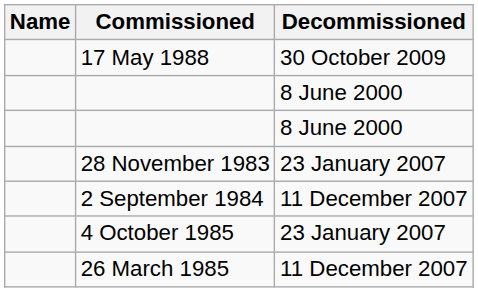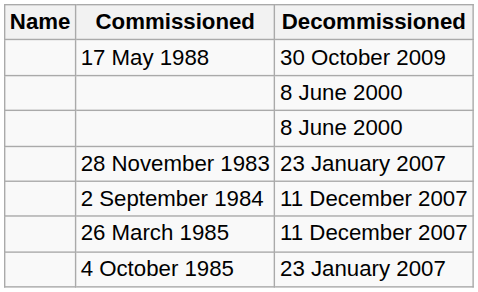 <table class="wikitable">
 <tr>
 <th>Name</th>
 <th>Commissioned</th>
 <th>Decommissioned</th>
 </tr>
 <tr>
 <td></td>
 <td>17 May 1988</td>
 <td>30 October 2009</td>
 </tr>
 <tr>
 <td></td>
 <td></td>
 <td>8 June 2000</td>
 </tr>
 <tr>
 <td></td>
 <td></td>
 <td>8 June 2000</td>
 </tr>
 <tr>
 <td></td>
 <td>28 November 1983</td>
 <td>23 January 2007</td>
 </tr>
 <tr>
 <td></td>
 <td>2 September 1984</td>
 <td>11 December 2007</td>
 </tr>
 <tr>
 <td></td>
+<td>26 March 1985</td>
+<td>11 December 2007</td>
+</tr>
+<tr>
+<td></td>
 <td>4 October 1985</td>
 <td>23 January 2007</td>
 </tr>
-<tr>
-<td></td>
-<td>26 March 1985</td>
-<td>11 December 2007</td>
-</tr>
 </table>
